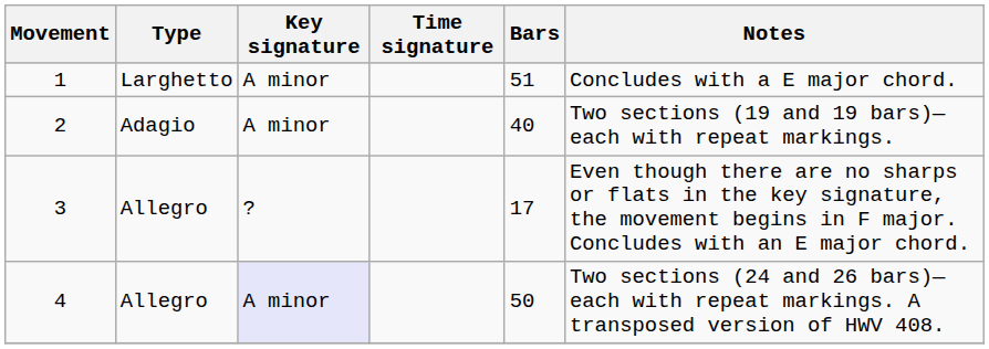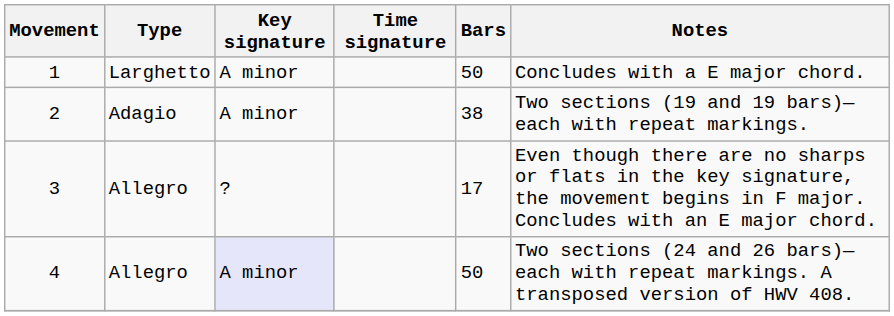 <table class="wikitable" border="1">
 <tr>
 <th bgcolor=ececec>Movement</th>
 <th bgcolor=ececec>Type</th>
 <th bgcolor=ececec>Key signature</th>
 <th bgcolor=ececec>Time signature</th>
 <th bgcolor=ececec>Bars</th>
 <th bgcolor=ececec>Notes</th>
 </tr>
 <tr>
 <td align=center>1</td>
 <td>Larghetto</td>
 <td>A minor</td>
 <td></td>
-<td>51</td>
+<td>50</td>
 <td>Concludes with a E major chord.</td>
 </tr>
 <tr>
 <td align=center>2</td>
 <td>Adagio</td>
 <td>A minor</td>
 <td></td>
-<td>40</td>
+<td>38</td>
 <td>Two sections (19 and 19 bars)—each with repeat markings.</td>
 </tr>
 <tr>
 <td align=center>3</td>
 <td>Allegro</td>
 <td>?</td>
 <td></td>
 <td>17</td>
 <td>Even though there are no sharps or flats in the key signature, the movement begins in F major. Concludes with an E major chord.</td>
 </tr>
 <tr>
 <td align=center>4</td>
 <td>Allegro</td>
 <td style="background: lavender;">A minor</td>
 <td></td>
 <td>50</td>
 <td>Two sections (24 and 26 bars)—each with repeat markings. A transposed version of HWV 408.</td>
 </tr>
 <tr>
 </tr>
 </table>
